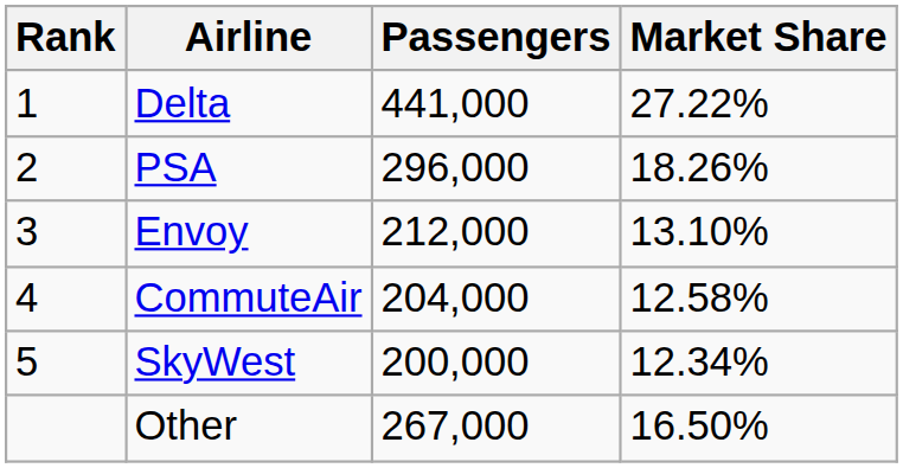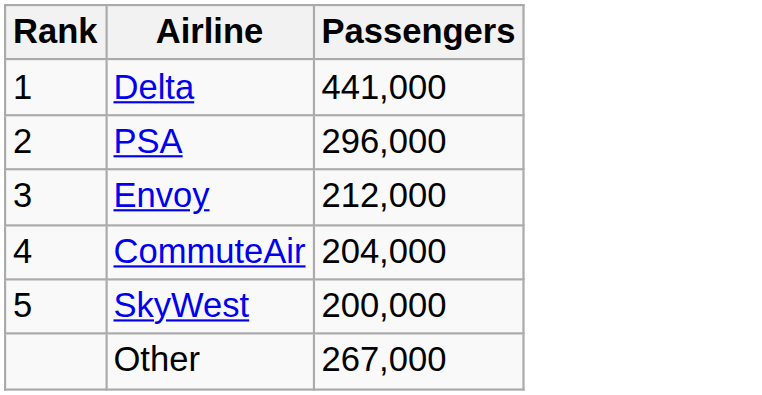 <table class="wikitable">
 <tr>
 <th>Rank</th>
 <th>Airline</th>
 <th>Passengers</th>
-<th>Market Share</th>
 </tr>
 <tr>
 <td>1</td>
 <td><a href='#'>Delta</a></td>
 <td>441,000</td>
-<td>27.22%</td>
 </tr>
 <tr>
 <td>2</td>
 <td><a href='#'>PSA</a></td>
 <td>296,000</td>
-<td>18.26%</td>
 </tr>
 <tr>
 <td>3</td>
 <td><a href='#'>Envoy</a></td>
 <td>212,000</td>
-<td>13.10%</td>
 </tr>
 <tr>
 <td>4</td>
 <td><a href='#'>CommuteAir</a></td>
 <td>204,000</td>
-<td>12.58%</td>
 </tr>
 <tr>
 <td>5</td>
 <td><a href='#'>SkyWest</a></td>
 <td>200,000</td>
-<td>12.34%</td>
 </tr>
 <tr>
 <td></td>
 <td>Other</td>
 <td>267,000</td>
-<td>16.50%</td>
 </tr>
 </table>
